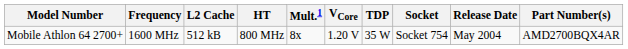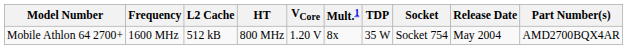 <table class="wikitable">
 <tr>
 <th>Model Number</th>
 <th>Frequency</th>
 <th>L2 Cache</th>
 <th>HT</th>
+<th>V<sub>Core</sub></th>
 <th>Mult.<sup><a href='#'>1</a></sup></th>
-<th>V<sub>Core</sub></th>
 <th>TDP</th>
 <th>Socket</th>
 <th>Release Date</th>
 <th>Part Number(s)</th>
 </tr>
 <tr>
 <td>Mobile Athlon 64 2700+</td>
 <td>1600 MHz</td>
 <td>512 kB</td>
 <td>800 MHz</td>
+<td>1.20 V</td>
 <td>8x</td>
-<td>1.20 V</td>
 <td>35 W</td>
 <td>Socket 754</td>
 <td>May 2004</td>
 <td>AMD2700BQX4AR</td>
 </tr>
 </table>
